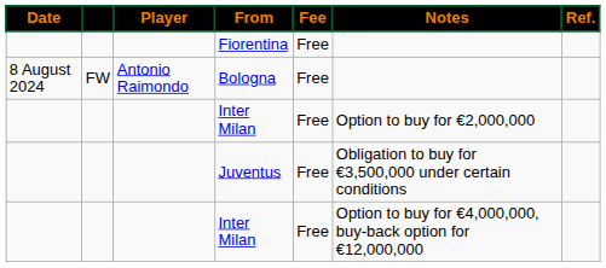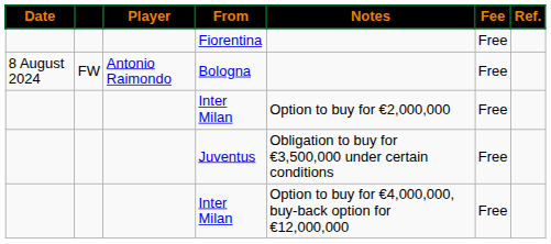 <table class="wikitable plainrowheaders">
 <tr>
 <th style="background:black;color:#ed7f02;border:2px solid #076128">Date</th>
 <th style="background:black;color:#ed7f02;border:2px solid #076128"></th>
 <th style="background:black;color:#ed7f02;border:2px solid #076128">Player</th>
 <th style="background:black;color:#ed7f02;border:2px solid #076128">From</th>
+<th style="background:black;color:#ed7f02;border:2px solid #076128">Notes</th>
 <th style="background:black;color:#ed7f02;border:2px solid #076128">Fee</th>
-<th style="background:black;color:#ed7f02;border:2px solid #076128">Notes</th>
 <th style="background:black;color:#ed7f02;border:2px solid #076128">Ref.</th>
 </tr>
 <tr>
 <td></td>
 <td></td>
 <td></td>
 <td> <a href='#'>Fiorentina</a></td>
+<td></td>
 <td>Free</td>
-<td></td>
 <td></td>
 </tr>
 <tr>
 <td>8 August 2024</td>
 <td>FW</td>
 <td> <a href='#'>Antonio Raimondo</a></td>
 <td> <a href='#'>Bologna</a></td>
+<td></td>
 <td>Free</td>
-<td></td>
 <td></td>
 </tr>
 <tr>
 <td></td>
 <td></td>
 <td></td>
 <td> <a href='#'>Inter Milan</a></td>
+<td>Option to buy for €2,000,000</td>
 <td>Free</td>
-<td>Option to buy for €2,000,000</td>
 <td></td>
 </tr>
 <tr>
 <td></td>
 <td></td>
 <td></td>
 <td> <a href='#'>Juventus</a></td>
+<td>Obligation to buy for €3,500,000 under certain conditions</td>
 <td>Free</td>
-<td>Obligation to buy for €3,500,000 under certain conditions</td>
 <td></td>
 </tr>
 <tr>
 <td></td>
 <td></td>
 <td></td>
 <td> <a href='#'>Inter Milan</a></td>
+<td>Option to buy for €4,000,000, buy-back option for €12,000,000</td>
 <td>Free</td>
-<td>Option to buy for €4,000,000, buy-back option for €12,000,000</td>
 <td></td>
 </tr>
 </table>
